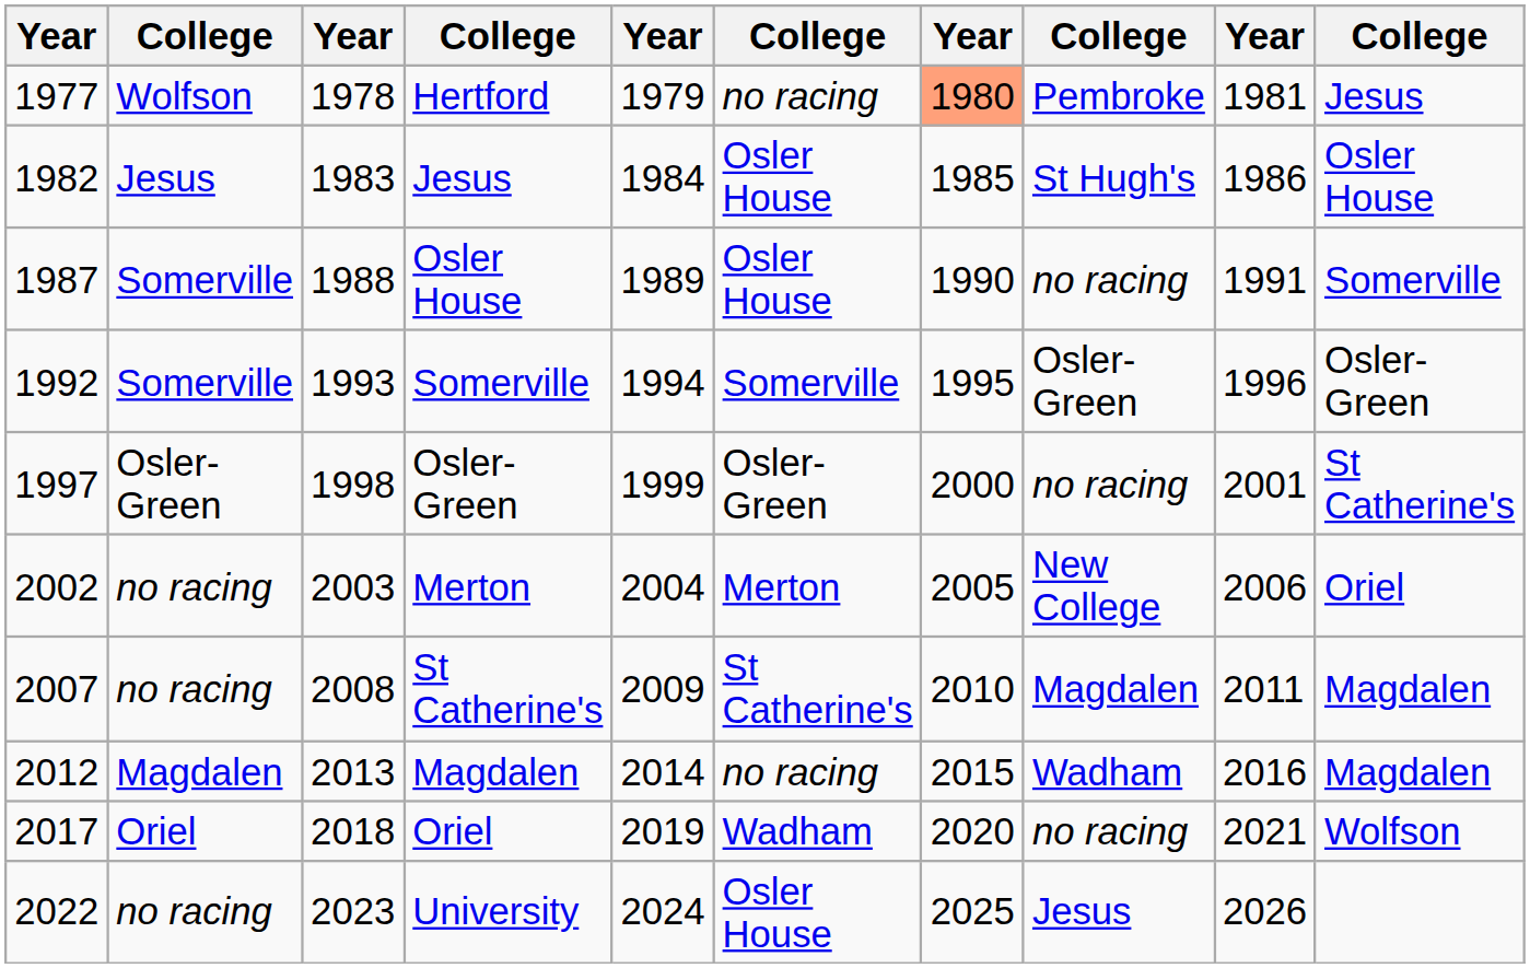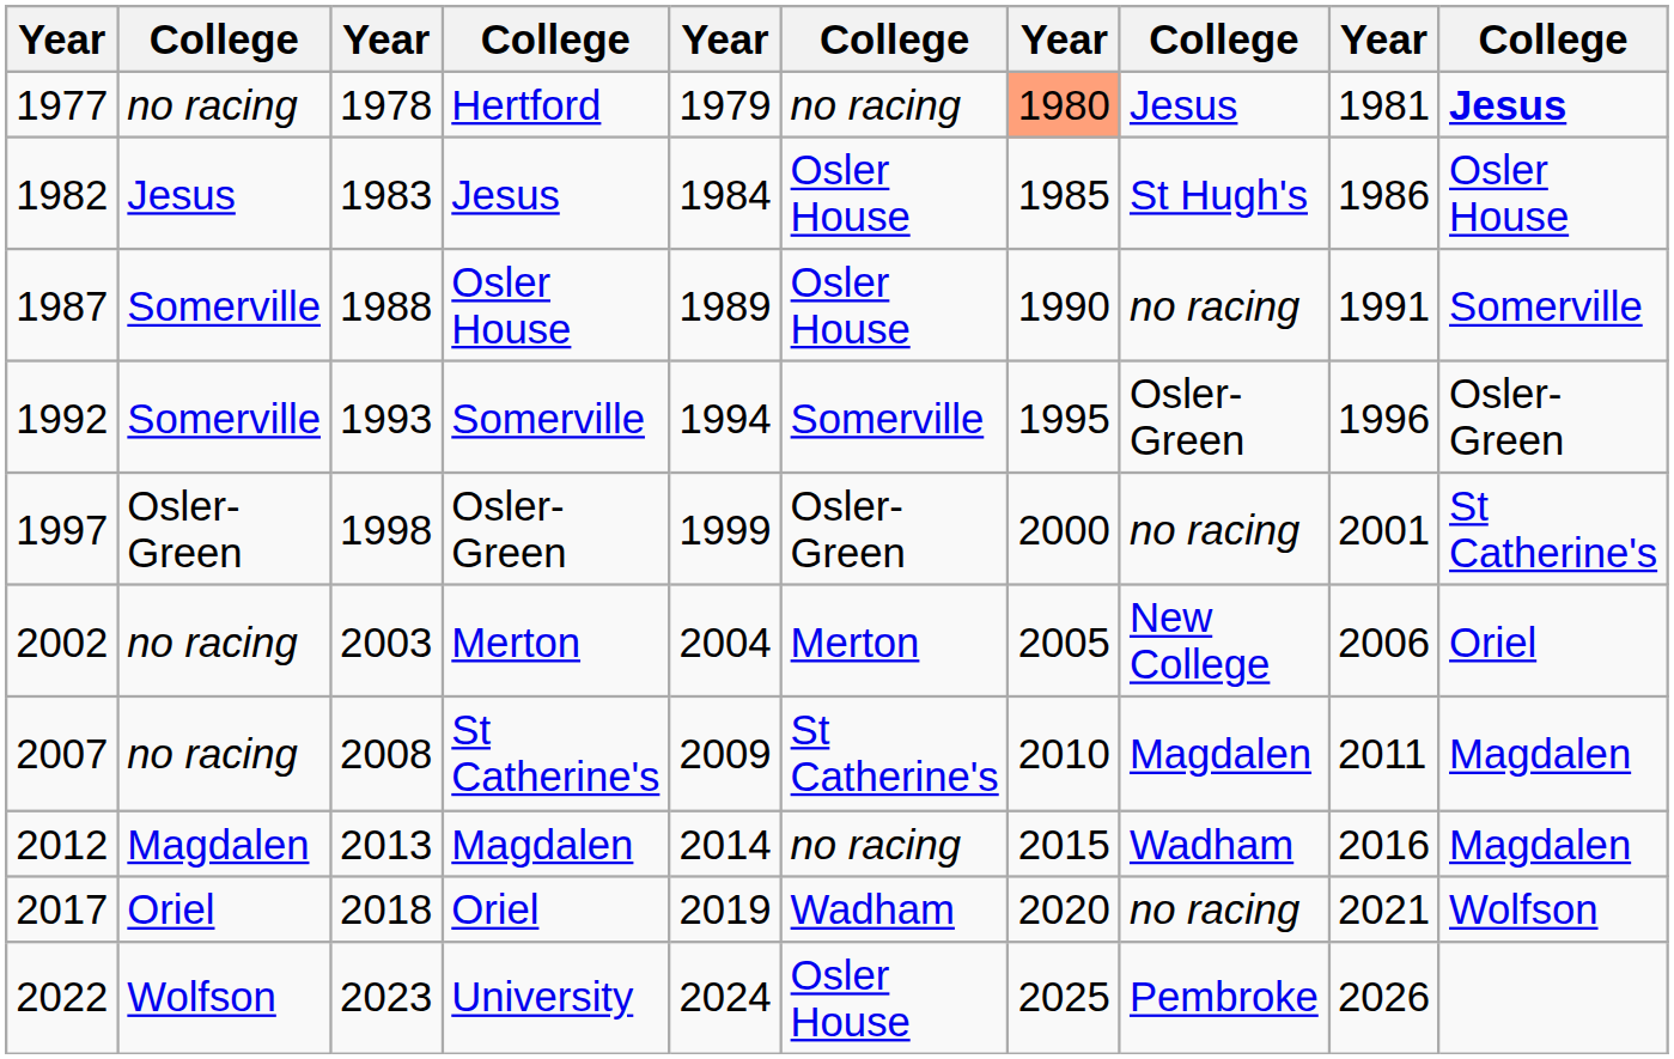 <table class="wikitable" style="font-size:95%; padding:2px;">
 <tr>
 <th>Year</th>
 <th>College</th>
 <th>Year</th>
 <th>College</th>
 <th>Year</th>
 <th>College</th>
 <th>Year</th>
 <th>College</th>
 <th>Year</th>
 <th>College</th>
 </tr>
 <tr>
 <td>1977</td>
-<td> <a href='#'>Wolfson</a></td>
+<td><em>no racing</em> </td>
 <td>1978</td>
 <td> <a href='#'>Hertford</a></td>
 <td>1979</td>
 <td><em>no racing</em> </td>
 <td style="background: lightsalmon;">1980</td>
-<td> <a href='#'>Pembroke</a> </td>
+<td> <a href='#'>Jesus</a></td>
 <td>1981</td>
-<td> <a href='#'>Jesus</a></td>
+<td><strong> <a href='#'>Jesus</a></strong></td>
 </tr>
 <tr>
 <td>1982</td>
 <td> <a href='#'>Jesus</a></td>
 <td>1983</td>
 <td> <a href='#'>Jesus</a></td>
 <td>1984</td>
 <td><a href='#'>Osler House</a></td>
 <td>1985</td>
 <td> <a href='#'>St Hugh's</a></td>
 <td>1986</td>
 <td><a href='#'>Osler House</a> </td>
 </tr>
 <tr>
 <td>1987</td>
 <td> <a href='#'>Somerville</a></td>
 <td>1988</td>
 <td><a href='#'>Osler House</a></td>
 <td>1989</td>
 <td><a href='#'>Osler House</a></td>
 <td>1990</td>
 <td><em>no racing</em> </td>
 <td>1991</td>
 <td> <a href='#'>Somerville</a></td>
 </tr>
 <tr>
 <td>1992</td>
 <td> <a href='#'>Somerville</a></td>
 <td>1993</td>
 <td> <a href='#'>Somerville</a></td>
 <td>1994</td>
 <td> <a href='#'>Somerville</a> </td>
 <td>1995</td>
 <td>Osler-Green </td>
 <td>1996</td>
 <td>Osler-Green</td>
 </tr>
 <tr>
 <td>1997</td>
 <td>Osler-Green</td>
 <td>1998</td>
 <td>Osler-Green </td>
 <td>1999</td>
 <td>Osler-Green</td>
 <td>2000</td>
 <td><em>no racing</em> </td>
 <td>2001</td>
 <td> <a href='#'>St Catherine's</a></td>
 </tr>
 <tr>
 <td>2002</td>
 <td><em>no racing</em> </td>
 <td>2003</td>
 <td> <a href='#'>Merton</a> </td>
 <td>2004</td>
 <td> <a href='#'>Merton</a></td>
 <td>2005</td>
 <td> <a href='#'>New College</a></td>
 <td>2006</td>
 <td> <a href='#'>Oriel</a></td>
 </tr>
 <tr>
 <td>2007</td>
 <td><em>no racing</em> </td>
 <td>2008</td>
 <td> <a href='#'>St Catherine's</a></td>
 <td>2009</td>
 <td> <a href='#'>St Catherine's</a></td>
 <td>2010</td>
 <td> <a href='#'>Magdalen</a></td>
 <td>2011</td>
 <td> <a href='#'>Magdalen</a></td>
 </tr>
 <tr>
 <td>2012</td>
 <td> <a href='#'>Magdalen</a></td>
 <td>2013</td>
 <td> <a href='#'>Magdalen</a></td>
 <td>2014</td>
 <td><em>no racing</em> </td>
 <td>2015</td>
 <td> <a href='#'>Wadham</a></td>
 <td>2016</td>
 <td> <a href='#'>Magdalen</a></td>
 </tr>
 <tr>
 <td>2017</td>
 <td> <a href='#'>Oriel</a></td>
 <td>2018</td>
 <td> <a href='#'>Oriel</a> </td>
 <td>2019</td>
 <td> <a href='#'>Wadham</a></td>
 <td>2020</td>
 <td><em>no racing</em> </td>
 <td>2021</td>
 <td> <a href='#'>Wolfson</a> </td>
 </tr>
 <tr>
 <td>2022</td>
-<td><em>no racing</em> </td>
+<td> <a href='#'>Wolfson</a></td>
 <td>2023</td>
 <td> <a href='#'>University</a></td>
 <td>2024</td>
 <td><a href='#'>Osler House</a></td>
 <td>2025</td>
-<td> <a href='#'>Jesus</a></td>
+<td> <a href='#'>Pembroke</a> </td>
 <td>2026</td>
 <td></td>
 </tr>
 </table>
